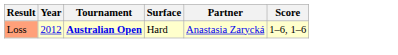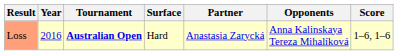 <table class="wikitable">
 <tr>
 <th>Result</th>
 <th>Year</th>
 <th>Tournament</th>
 <th>Surface</th>
 <th>Partner</th>
+<th>Opponents</th>
 <th>Score</th>
 </tr>
 <tr style="background:#ffc;">
 <td bgcolor=ffa07a>Loss</td>
-<td><a href='#'>2012</a></td>
+<td><a href='#'>2016</a></td>
 <td><strong><a href='#'>Australian Open</a></strong></td>
 <td>Hard</td>
 <td> <a href='#'>Anastasia Zarycká</a></td>
+<td> <a href='#'>Anna Kalinskaya</a> <br>  <a href='#'>Tereza Mihalíková</a></td>
 <td>1–6, 1–6</td>
 </tr>
 </table>
